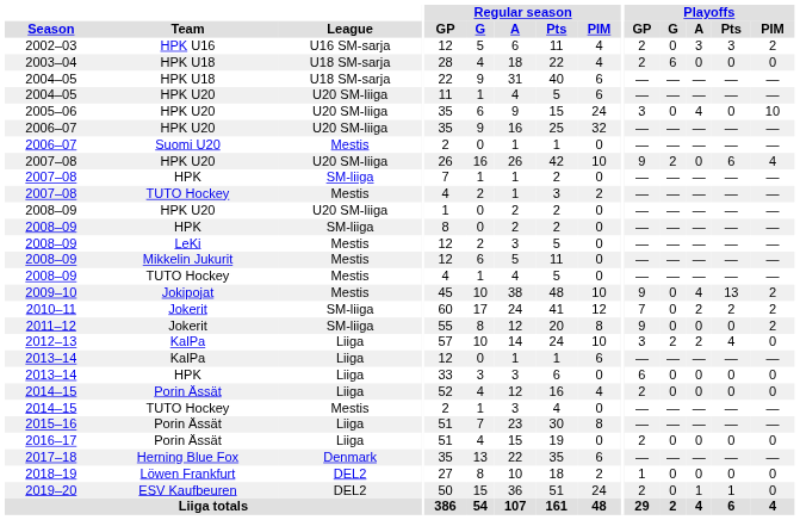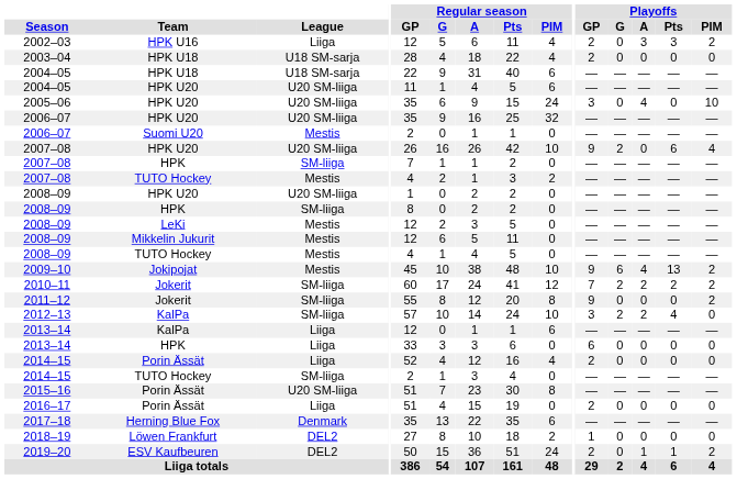 <table border="0" cellpadding="1" cellspacing="0" style="text-align:center; width:60em">
 <tr bgcolor="#e0e0e0">
 <th colspan="3" bgcolor="#ffffff"></th>
 <th rowspan="99" bgcolor="#ffffff"></th>
 <th colspan="5"><a href='#'>Regular season</a></th>
 <th rowspan="99" bgcolor="#ffffff"></th>
 <th colspan="5"><a href='#'>Playoffs</a></th>
 </tr>
 <tr bgcolor="#e0e0e0">
 <th><a href='#'>Season</a></th>
 <th>Team</th>
 <th>League</th>
 <th>GP</th>
 <th><a href='#'>G</a></th>
 <th><a href='#'>A</a></th>
 <th><a href='#'>Pts</a></th>
 <th><a href='#'>PIM</a></th>
 <th>GP</th>
 <th>G</th>
 <th>A</th>
 <th>Pts</th>
 <th>PIM</th>
 </tr>
 <tr>
 <td>2002–03</td>
 <td><a href='#'>HPK</a> U16</td>
-<td>U16 SM-sarja</td>
+<td>Liiga</td>
 <td>12</td>
 <td>5</td>
 <td>6</td>
 <td>11</td>
 <td>4</td>
 <td>2</td>
 <td>0</td>
 <td>3</td>
 <td>3</td>
 <td>2</td>
 </tr>
 <tr bgcolor="#f0f0f0">
 <td>2003–04</td>
 <td>HPK U18</td>
 <td>U18 SM-sarja</td>
 <td>28</td>
 <td>4</td>
 <td>18</td>
 <td>22</td>
 <td>4</td>
 <td>2</td>
-<td>6</td>
+<td>0</td>
 <td>0</td>
 <td>0</td>
 <td>0</td>
 </tr>
 <tr>
 <td>2004–05</td>
 <td>HPK U18</td>
 <td>U18 SM-sarja</td>
 <td>22</td>
 <td>9</td>
 <td>31</td>
 <td>40</td>
 <td>6</td>
 <td>—</td>
 <td>—</td>
 <td>—</td>
 <td>—</td>
 <td>—</td>
 </tr>
 <tr bgcolor="#f0f0f0">
 <td>2004–05</td>
 <td>HPK U20</td>
 <td>U20 SM-liiga</td>
 <td>11</td>
 <td>1</td>
 <td>4</td>
 <td>5</td>
 <td>6</td>
 <td>—</td>
 <td>—</td>
 <td>—</td>
 <td>—</td>
 <td>—</td>
 </tr>
 <tr>
 <td>2005–06</td>
 <td>HPK U20</td>
 <td>U20 SM-liiga</td>
 <td>35</td>
 <td>6</td>
 <td>9</td>
 <td>15</td>
 <td>24</td>
 <td>3</td>
 <td>0</td>
 <td>4</td>
 <td>0</td>
 <td>10</td>
 </tr>
 <tr bgcolor="#f0f0f0">
 <td>2006–07</td>
 <td>HPK U20</td>
 <td>U20 SM-liiga</td>
 <td>35</td>
 <td>9</td>
 <td>16</td>
 <td>25</td>
 <td>32</td>
 <td>—</td>
 <td>—</td>
 <td>—</td>
 <td>—</td>
 <td>—</td>
 </tr>
 <tr>
 <td><a href='#'>2006–07</a></td>
 <td><a href='#'>Suomi U20</a></td>
 <td><a href='#'>Mestis</a></td>
 <td>2</td>
 <td>0</td>
 <td>1</td>
 <td>1</td>
 <td>0</td>
 <td>—</td>
 <td>—</td>
 <td>—</td>
 <td>—</td>
 <td>—</td>
 </tr>
 <tr bgcolor="#f0f0f0">
 <td>2007–08</td>
 <td>HPK U20</td>
 <td>U20 SM-liiga</td>
 <td>26</td>
 <td>16</td>
 <td>26</td>
 <td>42</td>
 <td>10</td>
 <td>9</td>
 <td>2</td>
 <td>0</td>
 <td>6</td>
 <td>4</td>
 </tr>
 <tr>
 <td><a href='#'>2007–08</a></td>
 <td>HPK</td>
 <td><a href='#'>SM-liiga</a></td>
 <td>7</td>
 <td>1</td>
 <td>1</td>
 <td>2</td>
 <td>0</td>
 <td>—</td>
 <td>—</td>
 <td>—</td>
 <td>—</td>
 <td>—</td>
 </tr>
 <tr bgcolor="#f0f0f0">
 <td><a href='#'>2007–08</a></td>
 <td><a href='#'>TUTO Hockey</a></td>
 <td>Mestis</td>
 <td>4</td>
 <td>2</td>
 <td>1</td>
 <td>3</td>
 <td>2</td>
 <td>—</td>
 <td>—</td>
 <td>—</td>
 <td>—</td>
 <td>—</td>
 </tr>
 <tr>
 <td>2008–09</td>
 <td>HPK U20</td>
 <td>U20 SM-liiga</td>
 <td>1</td>
 <td>0</td>
 <td>2</td>
 <td>2</td>
 <td>0</td>
 <td>—</td>
 <td>—</td>
 <td>—</td>
 <td>—</td>
 <td>—</td>
 </tr>
 <tr bgcolor="#f0f0f0">
 <td><a href='#'>2008–09</a></td>
 <td>HPK</td>
 <td>SM-liiga</td>
 <td>8</td>
 <td>0</td>
 <td>2</td>
 <td>2</td>
 <td>0</td>
 <td>—</td>
 <td>—</td>
 <td>—</td>
 <td>—</td>
 <td>—</td>
 </tr>
 <tr>
 <td><a href='#'>2008–09</a></td>
 <td><a href='#'>LeKi</a></td>
 <td>Mestis</td>
 <td>12</td>
 <td>2</td>
 <td>3</td>
 <td>5</td>
 <td>0</td>
 <td>—</td>
 <td>—</td>
 <td>—</td>
 <td>—</td>
 <td>—</td>
 </tr>
 <tr bgcolor="#f0f0f0">
 <td><a href='#'>2008–09</a></td>
 <td><a href='#'>Mikkelin Jukurit</a></td>
 <td>Mestis</td>
 <td>12</td>
 <td>6</td>
 <td>5</td>
 <td>11</td>
 <td>0</td>
 <td>—</td>
 <td>—</td>
 <td>—</td>
 <td>—</td>
 <td>—</td>
 </tr>
 <tr>
 <td><a href='#'>2008–09</a></td>
 <td>TUTO Hockey</td>
 <td>Mestis</td>
 <td>4</td>
 <td>1</td>
 <td>4</td>
 <td>5</td>
 <td>0</td>
 <td>—</td>
 <td>—</td>
 <td>—</td>
 <td>—</td>
 <td>—</td>
 </tr>
 <tr bgcolor="#f0f0f0">
 <td><a href='#'>2009–10</a></td>
 <td><a href='#'>Jokipojat</a></td>
 <td>Mestis</td>
 <td>45</td>
 <td>10</td>
 <td>38</td>
 <td>48</td>
 <td>10</td>
 <td>9</td>
-<td>0</td>
+<td>6</td>
 <td>4</td>
 <td>13</td>
 <td>2</td>
 </tr>
 <tr>
 <td><a href='#'>2010–11</a></td>
 <td><a href='#'>Jokerit</a></td>
 <td>SM-liiga</td>
 <td>60</td>
 <td>17</td>
 <td>24</td>
 <td>41</td>
 <td>12</td>
 <td>7</td>
-<td>0</td>
+<td>2</td>
 <td>2</td>
 <td>2</td>
 <td>2</td>
 </tr>
 <tr bgcolor="#f0f0f0">
 <td><a href='#'>2011–12</a></td>
 <td>Jokerit</td>
 <td>SM-liiga</td>
 <td>55</td>
 <td>8</td>
 <td>12</td>
 <td>20</td>
 <td>8</td>
 <td>9</td>
 <td>0</td>
 <td>0</td>
 <td>0</td>
 <td>2</td>
 </tr>
 <tr>
 <td><a href='#'>2012–13</a></td>
 <td><a href='#'>KalPa</a></td>
-<td>Liiga</td>
+<td>SM-liiga</td>
 <td>57</td>
 <td>10</td>
 <td>14</td>
 <td>24</td>
 <td>10</td>
 <td>3</td>
 <td>2</td>
 <td>2</td>
 <td>4</td>
 <td>0</td>
 </tr>
 <tr bgcolor="#f0f0f0">
 <td><a href='#'>2013–14</a></td>
 <td>KalPa</td>
 <td>Liiga</td>
 <td>12</td>
 <td>0</td>
 <td>1</td>
 <td>1</td>
 <td>6</td>
 <td>—</td>
 <td>—</td>
 <td>—</td>
 <td>—</td>
 <td>—</td>
 </tr>
 <tr>
 <td><a href='#'>2013–14</a></td>
 <td>HPK</td>
 <td>Liiga</td>
 <td>33</td>
 <td>3</td>
 <td>3</td>
 <td>6</td>
 <td>0</td>
 <td>6</td>
 <td>0</td>
 <td>0</td>
 <td>0</td>
 <td>0</td>
 </tr>
 <tr bgcolor="#f0f0f0">
 <td><a href='#'>2014–15</a></td>
 <td><a href='#'>Porin Ässät</a></td>
 <td>Liiga</td>
 <td>52</td>
 <td>4</td>
 <td>12</td>
 <td>16</td>
 <td>4</td>
 <td>2</td>
 <td>0</td>
 <td>0</td>
 <td>0</td>
 <td>0</td>
 </tr>
 <tr>
 <td><a href='#'>2014–15</a></td>
 <td>TUTO Hockey</td>
-<td>Mestis</td>
+<td>SM-liiga</td>
 <td>2</td>
 <td>1</td>
 <td>3</td>
 <td>4</td>
 <td>0</td>
 <td>—</td>
 <td>—</td>
 <td>—</td>
 <td>—</td>
 <td>—</td>
 </tr>
 <tr bgcolor="#f0f0f0">
 <td><a href='#'>2015–16</a></td>
 <td>Porin Ässät</td>
-<td>Liiga</td>
+<td>U20 SM-liiga</td>
 <td>51</td>
 <td>7</td>
 <td>23</td>
 <td>30</td>
 <td>8</td>
 <td>—</td>
 <td>—</td>
 <td>—</td>
 <td>—</td>
 <td>—</td>
 </tr>
 <tr>
 <td><a href='#'>2016–17</a></td>
 <td>Porin Ässät</td>
 <td>Liiga</td>
 <td>51</td>
 <td>4</td>
 <td>15</td>
 <td>19</td>
 <td>0</td>
 <td>2</td>
 <td>0</td>
 <td>0</td>
 <td>0</td>
 <td>0</td>
 </tr>
 <tr bgcolor="#f0f0f0">
 <td><a href='#'>2017–18</a></td>
 <td><a href='#'>Herning Blue Fox</a></td>
 <td><a href='#'>Denmark</a></td>
 <td>35</td>
 <td>13</td>
 <td>22</td>
 <td>35</td>
 <td>6</td>
 <td>—</td>
 <td>—</td>
 <td>—</td>
 <td>—</td>
 <td>—</td>
 </tr>
 <tr>
 <td><a href='#'>2018–19</a></td>
 <td><a href='#'>Löwen Frankfurt</a></td>
 <td><a href='#'>DEL2</a></td>
 <td>27</td>
 <td>8</td>
 <td>10</td>
 <td>18</td>
 <td>2</td>
 <td>1</td>
 <td>0</td>
 <td>0</td>
 <td>0</td>
 <td>0</td>
 </tr>
 <tr bgcolor="#f0f0f0">
 <td><a href='#'>2019–20</a></td>
 <td><a href='#'>ESV Kaufbeuren</a></td>
 <td>DEL2</td>
 <td>50</td>
 <td>15</td>
 <td>36</td>
 <td>51</td>
 <td>24</td>
 <td>2</td>
 <td>0</td>
 <td>1</td>
 <td>1</td>
-<td>0</td>
+<td>2</td>
 </tr>
 <tr>
 </tr>
 <tr ALIGN="center" bgcolor="#e0e0e0">
 <th colspan="3">Liiga totals</th>
 <th ALIGN="center">386</th>
 <th ALIGN="center">54</th>
 <th ALIGN="center">107</th>
 <th ALIGN="center">161</th>
 <th ALIGN="center">48</th>
 <th ALIGN="center">29</th>
 <th ALIGN="center">2</th>
 <th ALIGN="center">4</th>
 <th ALIGN="center">6</th>
 <th ALIGN="center">4</th>
 </tr>
 </table>
